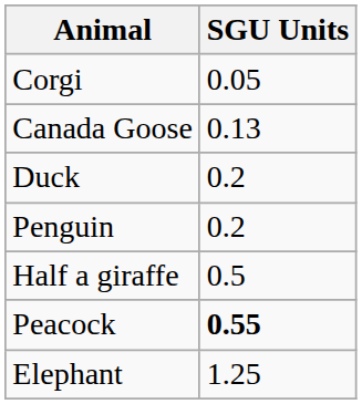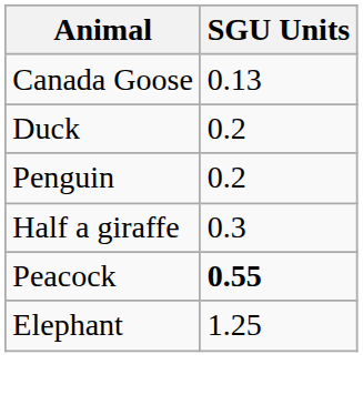 <table class="wikitable floatright">
 <tr>
 <th>Animal</th>
 <th>SGU Units</th>
-</tr>
-<tr>
-<td>Corgi</td>
-<td>0.05</td>
 </tr>
 <tr>
 <td>Canada Goose</td>
 <td>0.13</td>
 </tr>
 <tr>
 <td>Duck</td>
 <td>0.2</td>
 </tr>
 <tr>
 <td>Penguin</td>
 <td>0.2</td>
 </tr>
 <tr>
 <td>Half a giraffe</td>
-<td>0.5</td>
+<td>0.3</td>
 </tr>
 <tr>
 <td>Peacock</td>
 <td><strong>0.55</strong></td>
 </tr>
 <tr>
 <td>Elephant</td>
 <td>1.25</td>
 </tr>
 </table>
